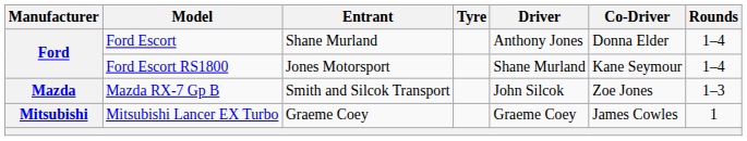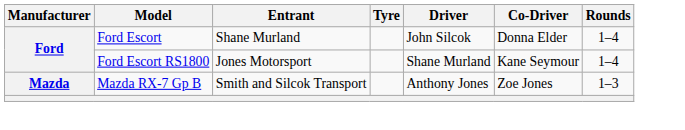 <table class="wikitable" style=font-size:85%;>
 <tr>
 <th>Manufacturer</th>
 <th>Model</th>
 <th>Entrant</th>
 <th>Tyre</th>
 <th>Driver</th>
 <th>Co-Driver</th>
 <th>Rounds</th>
 </tr>
 <tr>
 <th rowspan=2><a href='#'>Ford</a></th>
 <td rowspan=1><a href='#'>Ford Escort</a></td>
 <td> Shane Murland</td>
 <td align=center></td>
-<td> Anthony Jones</td>
+<td> John Silcok</td>
 <td> Donna Elder</td>
 <td align=center>1–4</td>
 </tr>
 <tr>
 <td rowspan=1><a href='#'>Ford Escort RS1800</a></td>
 <td> Jones Motorsport</td>
 <td align=center></td>
 <td> Shane Murland</td>
 <td> Kane Seymour</td>
 <td align=center>1–4</td>
 </tr>
 <tr>
 <th rowspan=1><a href='#'>Mazda</a></th>
 <td rowspan=1><a href='#'>Mazda RX-7 Gp B</a></td>
 <td> Smith and Silcok Transport</td>
 <td align=center></td>
-<td> John Silcok</td>
+<td> Anthony Jones</td>
 <td> Zoe Jones</td>
 <td align=center>1–3</td>
-</tr>
-<tr>
-<th rowspan=1><a href='#'>Mitsubishi</a></th>
-<td rowspan=1><a href='#'>Mitsubishi Lancer EX Turbo</a></td>
-<td> Graeme Coey</td>
-<td align=center></td>
-<td> Graeme Coey</td>
-<td> James Cowles</td>
-<td align=center>1</td>
 </tr>
 <tr>
 <th colspan=7></th>
 </tr>
 </table>
